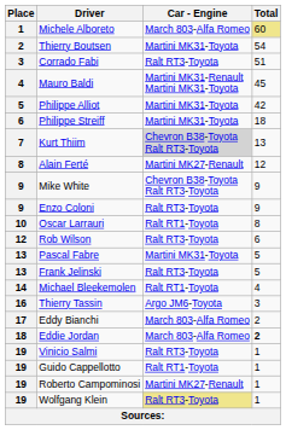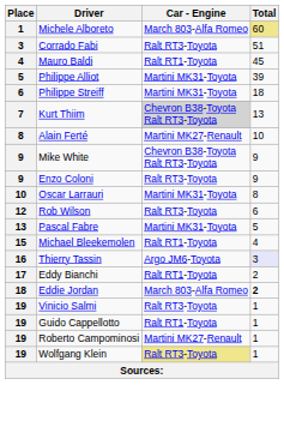 <table class="wikitable" style="font-size: 85%;">
 <tr>
 <th>Place</th>
 <th>Driver</th>
 <th>Car - Engine</th>
 <th>Total</th>
 </tr>
 <tr>
 <th>1</th>
 <td> <a href='#'>Michele Alboreto</a></td>
 <td><a href='#'>March 803</a>-<a href='#'>Alfa Romeo</a></td>
 <td style="background: khaki;">60</td>
 </tr>
 <tr>
-<th>2</th>
-<td> <a href='#'>Thierry Boutsen</a></td>
-<td><a href='#'>Martini MK31</a>-<a href='#'>Toyota</a></td>
-<td>54</td>
-</tr>
-<tr>
 <th>3</th>
 <td> <a href='#'>Corrado Fabi</a></td>
 <td><a href='#'>Ralt RT3</a>-<a href='#'>Toyota</a></td>
 <td>51</td>
 </tr>
 <tr>
 <th>4</th>
 <td> <a href='#'>Mauro Baldi</a></td>
-<td><a href='#'>Martini MK31</a>-<a href='#'>Renault</a><br><a href='#'>Martini MK31</a>-<a href='#'>Toyota</a><br></td>
+<td><a href='#'>Ralt RT1</a>-<a href='#'>Toyota</a></td>
 <td>45</td>
 </tr>
 <tr>
 <th>5</th>
 <td> <a href='#'>Philippe Alliot</a></td>
 <td><a href='#'>Martini MK31</a>-<a href='#'>Toyota</a></td>
-<td>42</td>
+<td>39</td>
 </tr>
 <tr>
 <th>6</th>
 <td> <a href='#'>Philippe Streiff</a></td>
 <td><a href='#'>Martini MK31</a>-<a href='#'>Toyota</a></td>
 <td>18</td>
 </tr>
 <tr>
 <th>7</th>
 <td> <a href='#'>Kurt Thiim</a></td>
 <td style="background: lightgrey;"><a href='#'>Chevron B38</a>-<a href='#'>Toyota</a><br><a href='#'>Ralt RT3</a>-<a href='#'>Toyota</a></td>
 <td>13</td>
 </tr>
 <tr>
 <th>8</th>
 <td> <a href='#'>Alain Ferté</a></td>
 <td><a href='#'>Martini MK27</a>-<a href='#'>Renault</a></td>
-<td>12</td>
+<td>10</td>
 </tr>
 <tr>
 <th>9</th>
 <td> Mike White</td>
 <td><a href='#'>Chevron B38</a>-<a href='#'>Toyota</a><br><a href='#'>Ralt RT3</a>-<a href='#'>Toyota</a></td>
 <td>9</td>
 </tr>
 <tr>
 <th>9</th>
 <td> <a href='#'>Enzo Coloni</a></td>
 <td><a href='#'>Ralt RT3</a>-<a href='#'>Toyota</a></td>
 <td>9</td>
 </tr>
 <tr>
 <th>10</th>
 <td> <a href='#'>Oscar Larrauri</a></td>
-<td><a href='#'>Ralt RT1</a>-<a href='#'>Toyota</a></td>
+<td><a href='#'>Martini MK31</a>-<a href='#'>Toyota</a></td>
 <td>8</td>
 </tr>
 <tr>
 <th>12</th>
 <td> <a href='#'>Rob Wilson</a></td>
 <td><a href='#'>Ralt RT3</a>-<a href='#'>Toyota</a></td>
 <td>6</td>
 </tr>
 <tr>
 <th>13</th>
 <td> <a href='#'>Pascal Fabre</a></td>
 <td><a href='#'>Martini MK31</a>-<a href='#'>Toyota</a></td>
 <td>5</td>
 </tr>
 <tr>
-<th>13</th>
-<td> <a href='#'>Frank Jelinski</a></td>
-<td><a href='#'>Ralt RT3</a>-<a href='#'>Toyota</a></td>
-<td>5</td>
-</tr>
-<tr>
-<th>14</th>
+<th>15</th>
 <td> <a href='#'>Michael Bleekemolen</a></td>
 <td><a href='#'>Ralt RT1</a>-<a href='#'>Toyota</a></td>
 <td>4</td>
 </tr>
 <tr>
 <th>16</th>
 <td> <a href='#'>Thierry Tassin</a></td>
 <td><a href='#'>Argo JM6</a>-<a href='#'>Toyota</a></td>
-<td>3</td>
+<td style="background: lavender;">3</td>
 </tr>
 <tr>
 <th>17</th>
 <td> Eddy Bianchi</td>
-<td><a href='#'>March 803</a>-<a href='#'>Alfa Romeo</a></td>
+<td><a href='#'>Ralt RT1</a>-<a href='#'>Toyota</a></td>
 <td>2</td>
 </tr>
 <tr>
 <th>18</th>
 <td> <a href='#'>Eddie Jordan</a></td>
 <td><a href='#'>March 803</a>-<a href='#'>Alfa Romeo</a></td>
 <td><strong>2</strong></td>
 </tr>
 <tr>
 <th>19</th>
 <td> <a href='#'>Vinicio Salmi</a></td>
 <td><a href='#'>Ralt RT3</a>-<a href='#'>Toyota</a></td>
 <td>1</td>
 </tr>
 <tr>
 <th>19</th>
 <td> Guido Cappellotto</td>
 <td><a href='#'>Ralt RT1</a>-<a href='#'>Toyota</a></td>
 <td>1</td>
 </tr>
 <tr>
 <th>19</th>
 <td> Roberto Campominosi</td>
 <td><a href='#'>Martini MK27</a>-<a href='#'>Renault</a></td>
 <td>1</td>
 </tr>
 <tr>
 <th>19</th>
 <td> Wolfgang Klein</td>
 <td style="background: khaki;"><a href='#'>Ralt RT3</a>-<a href='#'>Toyota</a></td>
 <td>1</td>
 </tr>
 <tr>
 <th colspan="4">Sources:</th>
 </tr>
 </table>
